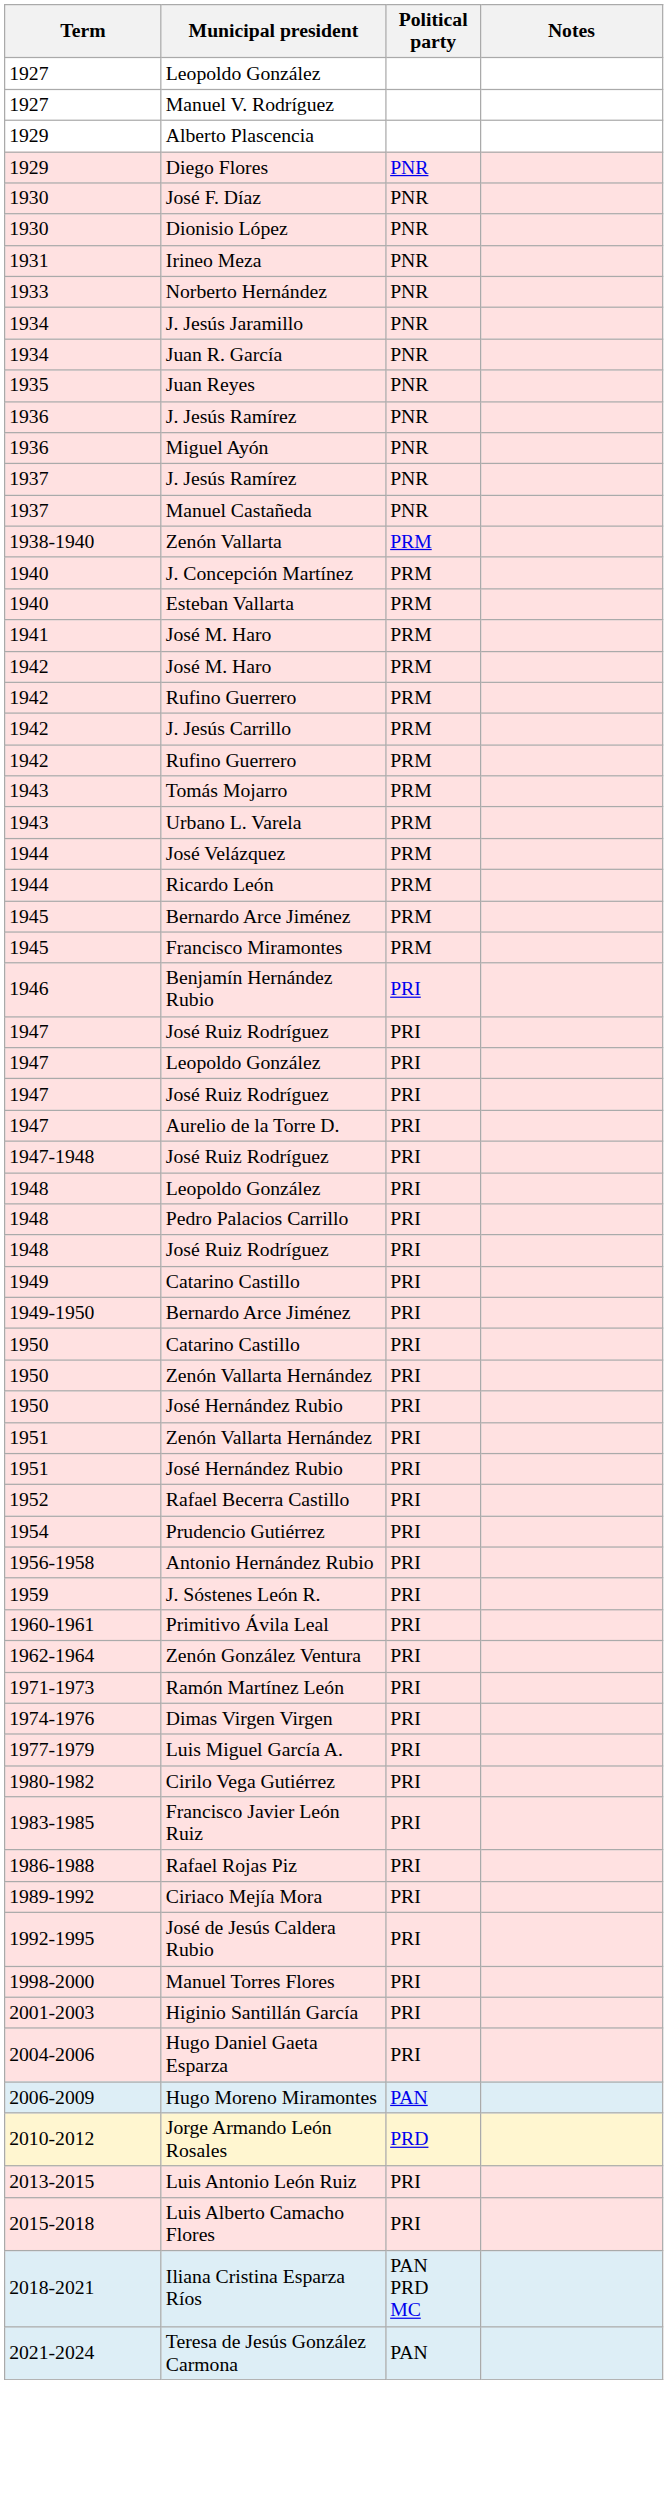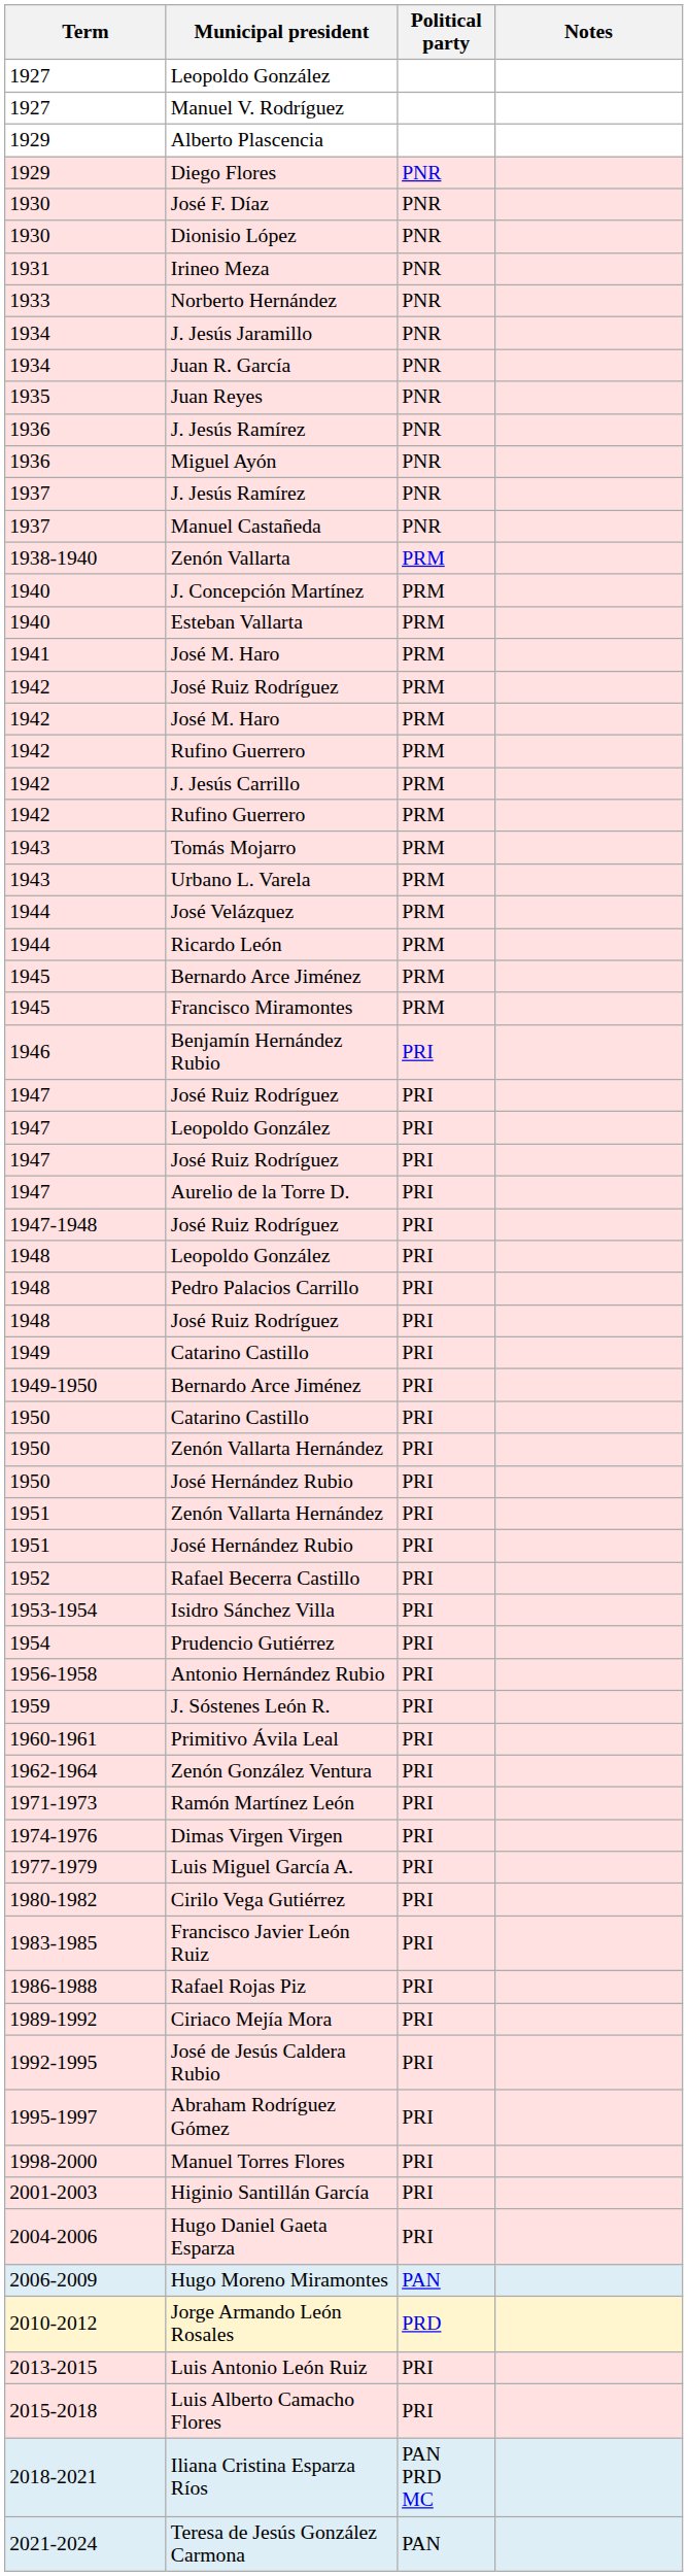 <table class="wikitable">
 <tr>
 <th width=120px>Term</th>
 <th width=175px>Municipal president</th>
 <th width=70px>Political party</th>
 <th width=140px>Notes</th>
 </tr>
 <tr style="background:#ffffff">
 <td>1927</td>
 <td>Leopoldo González</td>
 <td></td>
 <td></td>
 </tr>
 <tr style="background:#ffffff">
 <td>1927</td>
 <td>Manuel V. Rodríguez</td>
 <td></td>
 <td></td>
 </tr>
 <tr style="background:#ffffff">
 <td>1929</td>
 <td>Alberto Plascencia</td>
 <td></td>
 <td></td>
 </tr>
 <tr style="background:#ffe1e1">
 <td>1929</td>
 <td>Diego Flores</td>
 <td><a href='#'>PNR</a> </td>
 <td></td>
 </tr>
 <tr style="background:#ffe1e1">
 <td>1930</td>
 <td>José F. Díaz</td>
 <td>PNR </td>
 <td></td>
 </tr>
 <tr style="background:#ffe1e1">
 <td>1930</td>
 <td>Dionisio López</td>
 <td>PNR </td>
 <td></td>
 </tr>
 <tr style="background:#ffe1e1">
 <td>1931</td>
 <td>Irineo Meza</td>
 <td>PNR </td>
 <td></td>
 </tr>
 <tr style="background:#ffe1e1">
 <td>1933</td>
 <td>Norberto Hernández</td>
 <td>PNR </td>
 <td></td>
 </tr>
 <tr style="background:#ffe1e1">
 <td>1934</td>
 <td>J. Jesús Jaramillo</td>
 <td>PNR </td>
 <td></td>
 </tr>
 <tr style="background:#ffe1e1">
 <td>1934</td>
 <td>Juan R. García</td>
 <td>PNR </td>
 <td></td>
 </tr>
 <tr style="background:#ffe1e1">
 <td>1935</td>
 <td>Juan Reyes</td>
 <td>PNR </td>
 <td></td>
 </tr>
 <tr style="background:#ffe1e1">
 <td>1936</td>
 <td>J. Jesús Ramírez</td>
 <td>PNR </td>
 <td></td>
 </tr>
 <tr style="background:#ffe1e1">
 <td>1936</td>
 <td>Miguel Ayón</td>
 <td>PNR </td>
 <td></td>
 </tr>
 <tr style="background:#ffe1e1">
 <td>1937</td>
 <td>J. Jesús Ramírez</td>
 <td>PNR </td>
 <td></td>
 </tr>
 <tr style="background:#ffe1e1">
 <td>1937</td>
 <td>Manuel Castañeda</td>
 <td>PNR </td>
 <td></td>
 </tr>
 <tr style="background:#ffe1e1">
 <td>1938-1940</td>
 <td>Zenón Vallarta</td>
 <td><a href='#'>PRM</a> </td>
 <td></td>
 </tr>
 <tr style="background:#ffe1e1">
 <td>1940</td>
 <td>J. Concepción Martínez</td>
 <td>PRM </td>
 <td></td>
 </tr>
 <tr style="background:#ffe1e1">
 <td>1940</td>
 <td>Esteban Vallarta</td>
 <td>PRM </td>
 <td></td>
 </tr>
 <tr style="background:#ffe1e1">
 <td>1941</td>
 <td>José M. Haro</td>
+<td>PRM </td>
+<td></td>
+</tr>
+<tr style="background:#ffe1e1">
+<td>1942</td>
+<td>José Ruiz Rodríguez</td>
 <td>PRM </td>
 <td></td>
 </tr>
 <tr style="background:#ffe1e1">
 <td>1942</td>
 <td>José M. Haro</td>
 <td>PRM </td>
 <td></td>
 </tr>
 <tr style="background:#ffe1e1">
 <td>1942</td>
 <td>Rufino Guerrero</td>
 <td>PRM </td>
 <td></td>
 </tr>
 <tr style="background:#ffe1e1">
 <td>1942</td>
 <td>J. Jesús Carrillo</td>
 <td>PRM </td>
 <td></td>
 </tr>
 <tr style="background:#ffe1e1">
 <td>1942</td>
 <td>Rufino Guerrero</td>
 <td>PRM </td>
 <td></td>
 </tr>
 <tr style="background:#ffe1e1">
 <td>1943</td>
 <td>Tomás Mojarro</td>
 <td>PRM </td>
 <td></td>
 </tr>
 <tr style="background:#ffe1e1">
 <td>1943</td>
 <td>Urbano L. Varela</td>
 <td>PRM </td>
 <td></td>
 </tr>
 <tr style="background:#ffe1e1">
 <td>1944</td>
 <td>José Velázquez</td>
 <td>PRM </td>
 <td></td>
 </tr>
 <tr style="background:#ffe1e1">
 <td>1944</td>
 <td>Ricardo León</td>
 <td>PRM </td>
 <td></td>
 </tr>
 <tr style="background:#ffe1e1">
 <td>1945</td>
 <td>Bernardo Arce Jiménez</td>
 <td>PRM </td>
 <td></td>
 </tr>
 <tr style="background:#ffe1e1">
 <td>1945</td>
 <td>Francisco Miramontes</td>
 <td>PRM </td>
 <td></td>
 </tr>
 <tr style="background:#ffe1e1">
 <td>1946</td>
 <td>Benjamín Hernández Rubio</td>
 <td><a href='#'>PRI</a> </td>
 <td></td>
 </tr>
 <tr style="background:#ffe1e1">
 <td>1947</td>
 <td>José Ruiz Rodríguez</td>
 <td>PRI </td>
 <td></td>
 </tr>
 <tr style="background:#ffe1e1">
 <td>1947</td>
 <td>Leopoldo González</td>
 <td>PRI </td>
 <td></td>
 </tr>
 <tr style="background:#ffe1e1">
 <td>1947</td>
 <td>José Ruiz Rodríguez</td>
 <td>PRI </td>
 <td></td>
 </tr>
 <tr style="background:#ffe1e1">
 <td>1947</td>
 <td>Aurelio de la Torre D.</td>
 <td>PRI </td>
 <td></td>
 </tr>
 <tr style="background:#ffe1e1">
 <td>1947-1948</td>
 <td>José Ruiz Rodríguez</td>
 <td>PRI </td>
 <td></td>
 </tr>
 <tr style="background:#ffe1e1">
 <td>1948</td>
 <td>Leopoldo González</td>
 <td>PRI </td>
 <td></td>
 </tr>
 <tr style="background:#ffe1e1">
 <td>1948</td>
 <td>Pedro Palacios Carrillo</td>
 <td>PRI </td>
 <td></td>
 </tr>
 <tr style="background:#ffe1e1">
 <td>1948</td>
 <td>José Ruiz Rodríguez</td>
 <td>PRI </td>
 <td></td>
 </tr>
 <tr style="background:#ffe1e1">
 <td>1949</td>
 <td>Catarino Castillo</td>
 <td>PRI </td>
 <td></td>
 </tr>
 <tr style="background:#ffe1e1">
 <td>1949-1950</td>
 <td>Bernardo Arce Jiménez</td>
 <td>PRI </td>
 <td></td>
 </tr>
 <tr style="background:#ffe1e1">
 <td>1950</td>
 <td>Catarino Castillo</td>
 <td>PRI </td>
 <td></td>
 </tr>
 <tr style="background:#ffe1e1">
 <td>1950</td>
 <td>Zenón Vallarta Hernández</td>
 <td>PRI </td>
 <td></td>
 </tr>
 <tr style="background:#ffe1e1">
 <td>1950</td>
 <td>José Hernández Rubio</td>
 <td>PRI </td>
 <td></td>
 </tr>
 <tr style="background:#ffe1e1">
 <td>1951</td>
 <td>Zenón Vallarta Hernández</td>
 <td>PRI </td>
 <td></td>
 </tr>
 <tr style="background:#ffe1e1">
 <td>1951</td>
 <td>José Hernández Rubio</td>
 <td>PRI </td>
 <td></td>
 </tr>
 <tr style="background:#ffe1e1">
 <td>1952</td>
 <td>Rafael Becerra Castillo</td>
 <td>PRI </td>
 <td></td>
 </tr>
 <tr style="background:#ffe1e1">
+<td>1953-1954</td>
+<td>Isidro Sánchez Villa</td>
+<td>PRI </td>
+<td></td>
+</tr>
+<tr style="background:#ffe1e1">
 <td>1954</td>
 <td>Prudencio Gutiérrez</td>
 <td>PRI </td>
 <td></td>
 </tr>
 <tr style="background:#ffe1e1">
 <td>1956-1958</td>
 <td>Antonio Hernández Rubio</td>
 <td>PRI </td>
 <td></td>
 </tr>
 <tr style="background:#ffe1e1">
 <td>1959</td>
 <td>J. Sóstenes León R.</td>
 <td>PRI </td>
 <td></td>
 </tr>
 <tr style="background:#ffe1e1">
 <td>1960-1961</td>
 <td>Primitivo Ávila Leal</td>
 <td>PRI </td>
 <td></td>
 </tr>
 <tr style="background:#ffe1e1">
 <td>1962-1964</td>
 <td>Zenón González Ventura</td>
 <td>PRI </td>
 <td></td>
 </tr>
 <tr style="background:#ffe1e1">
 <td>1971-1973</td>
 <td>Ramón Martínez León</td>
 <td>PRI </td>
 <td></td>
 </tr>
 <tr style="background:#ffe1e1">
 <td>1974-1976</td>
 <td>Dimas Virgen Virgen</td>
 <td>PRI </td>
 <td></td>
 </tr>
 <tr style="background:#ffe1e1">
 <td>1977-1979</td>
 <td>Luis Miguel García A.</td>
 <td>PRI </td>
 <td></td>
 </tr>
 <tr style="background:#ffe1e1">
 <td>1980-1982</td>
 <td>Cirilo Vega Gutiérrez</td>
 <td>PRI </td>
 <td></td>
 </tr>
 <tr style="background:#ffe1e1">
 <td>1983-1985</td>
 <td>Francisco Javier León Ruiz</td>
 <td>PRI </td>
 <td></td>
 </tr>
 <tr style="background:#ffe1e1">
 <td>1986-1988</td>
 <td>Rafael Rojas Piz</td>
 <td>PRI </td>
 <td></td>
 </tr>
 <tr style="background:#ffe1e1">
 <td>1989-1992</td>
 <td>Ciriaco Mejía Mora</td>
 <td>PRI </td>
 <td></td>
 </tr>
 <tr style="background:#ffe1e1">
 <td>1992-1995</td>
 <td>José de Jesús Caldera Rubio</td>
 <td>PRI </td>
 <td></td>
 </tr>
 <tr style="background:#ffe1e1">
+<td>1995-1997</td>
+<td>Abraham Rodríguez Gómez</td>
+<td>PRI </td>
+<td></td>
+</tr>
+<tr style="background:#ffe1e1">
 <td>1998-2000</td>
 <td>Manuel Torres Flores</td>
 <td>PRI </td>
 <td></td>
 </tr>
 <tr style="background:#ffe1e1">
 <td>2001-2003</td>
 <td>Higinio Santillán García</td>
 <td>PRI </td>
 <td></td>
 </tr>
 <tr style="background:#ffe1e1">
 <td>2004-2006</td>
 <td>Hugo Daniel Gaeta Esparza</td>
 <td>PRI </td>
 <td></td>
 </tr>
 <tr style="background:#ddeef6">
 <td>2006-2009</td>
 <td>Hugo Moreno Miramontes</td>
 <td><a href='#'>PAN</a> </td>
 <td></td>
 </tr>
 <tr style="background:#fff6d0">
 <td>2010-2012</td>
 <td>Jorge Armando León Rosales</td>
 <td><a href='#'>PRD</a> </td>
 <td></td>
 </tr>
 <tr style="background:#ffe1e1">
 <td>2013-2015</td>
 <td>Luis Antonio León Ruiz</td>
 <td>PRI </td>
 <td></td>
 </tr>
 <tr style="background:#ffe1e1">
 <td>2015-2018</td>
 <td>Luis Alberto Camacho Flores</td>
 <td>PRI </td>
 <td></td>
 </tr>
 <tr style="background:#ddeef6">
 <td>2018-2021</td>
 <td>Iliana Cristina Esparza Ríos</td>
 <td>PAN <br> PRD <br> <a href='#'>MC</a> </td>
 <td></td>
 </tr>
 <tr style="background:#ddeef6">
 <td>2021-2024</td>
 <td>Teresa de Jesús González Carmona</td>
 <td>PAN </td>
 <td></td>
 </tr>
 </table>
